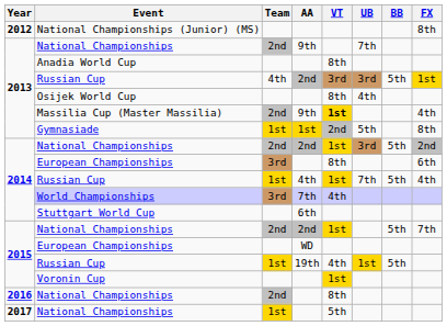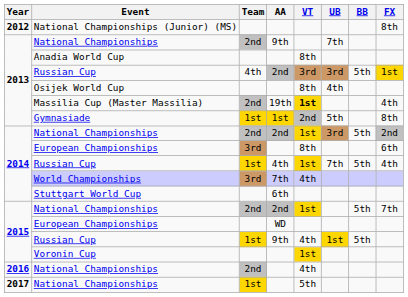 <table class="wikitable" style="text-align:center; font-size: 95%;">
 <tr>
 <th>Year</th>
 <th>Event</th>
 <th style="width:30px;">Team</th>
 <th style="width:30px;">AA</th>
 <th style="width:30px;"><a href='#'>VT</a></th>
 <th style="width:30px;"><a href='#'>UB</a></th>
 <th style="width:30px;"><a href='#'>BB</a></th>
 <th style="width:30px;"><a href='#'>FX</a></th>
 </tr>
 <tr>
 <td rowspan="1"><strong>2012</strong></td>
 <td align=left>National Championships (Junior) (MS)</td>
 <td></td>
 <td></td>
 <td></td>
 <td></td>
 <td></td>
 <td>8th</td>
 </tr>
 <tr>
 <td rowspan="6"><strong>2013</strong></td>
 <td align=left><a href='#'>National Championships</a></td>
 <td style="background:silver;">2nd</td>
 <td>9th</td>
 <td></td>
 <td>7th</td>
 <td></td>
 <td></td>
 </tr>
 <tr>
 <td align=left>Anadia World Cup</td>
 <td></td>
 <td></td>
 <td>8th</td>
 <td></td>
 <td></td>
 <td></td>
 </tr>
 <tr>
 <td align=left><a href='#'>Russian Cup</a></td>
 <td>4th</td>
 <td style="background:silver;">2nd</td>
 <td style="background:#c96;">3rd</td>
 <td style="background:#c96;">3rd</td>
 <td>5th</td>
 <td style="background: gold">1st</td>
 </tr>
 <tr>
 <td align=left>Osijek World Cup</td>
 <td></td>
 <td></td>
 <td>8th</td>
 <td>4th</td>
 <td></td>
 <td></td>
 </tr>
 <tr>
 <td align=left>Massilia Cup (Master Massilia)</td>
 <td style="background:silver;">2nd</td>
-<td>9th</td>
+<td>19th</td>
 <td style="background: gold"><strong>1st</strong></td>
 <td></td>
 <td></td>
 <td>4th</td>
 </tr>
 <tr>
 <td align=left><a href='#'>Gymnasiade</a></td>
 <td style="background: gold">1st</td>
 <td style="background: gold">1st</td>
 <td style="background:silver;">2nd</td>
 <td>5th</td>
 <td></td>
 <td>8th</td>
 </tr>
 <tr>
 <td rowspan="5"><strong><a href='#'>2014</a></strong></td>
 <td align=left><a href='#'>National Championships</a></td>
 <td style="background:silver;">2nd</td>
 <td style="background:silver;">2nd</td>
 <td style="background: gold">1st</td>
 <td style="background:#c96;">3rd</td>
 <td>5th</td>
 <td style="background:silver;">2nd</td>
 </tr>
 <tr>
 <td align=left><a href='#'>European Championships</a></td>
 <td style="background:#c96;">3rd</td>
 <td></td>
 <td>8th</td>
 <td></td>
 <td></td>
 <td>6th</td>
 </tr>
 <tr>
 <td align=left><a href='#'>Russian Cup</a></td>
 <td style="background: gold">1st</td>
 <td>4th</td>
 <td style="background: gold">1st</td>
 <td>7th</td>
 <td>5th</td>
 <td>4th</td>
 </tr>
 <tr bgcolor=#CCCCFF>
 <td align=left><a href='#'>World Championships</a></td>
 <td style="background:#c96;">3rd</td>
 <td>7th</td>
 <td>4th</td>
 <td></td>
 <td></td>
 <td></td>
 </tr>
 <tr>
 <td align=left><a href='#'>Stuttgart World Cup</a></td>
 <td></td>
 <td>6th</td>
 <td></td>
 <td></td>
 <td></td>
 <td></td>
 </tr>
 <tr>
 <td rowspan="4"><strong><a href='#'>2015</a></strong></td>
 <td align=left><a href='#'>National Championships</a></td>
 <td style="background:silver;">2nd</td>
 <td style="background:silver;">2nd</td>
 <td style="background: gold">1st</td>
 <td></td>
 <td>5th</td>
 <td>7th</td>
 </tr>
 <tr>
 <td align=left><a href='#'>European Championships</a></td>
 <td></td>
 <td>WD</td>
 <td></td>
 <td></td>
 <td></td>
 <td></td>
 </tr>
 <tr>
 <td align=left><a href='#'>Russian Cup</a></td>
 <td style="background: gold">1st</td>
-<td>19th</td>
+<td>9th</td>
 <td>4th</td>
 <td style="background: gold">1st</td>
 <td>5th</td>
 <td></td>
 </tr>
 <tr>
 <td align=left><a href='#'>Voronin Cup</a></td>
 <td></td>
 <td></td>
 <td style="background:gold;">1st</td>
 <td></td>
 <td></td>
 <td></td>
 </tr>
 <tr>
 <td rowspan="1"><strong><a href='#'>2016</a></strong></td>
 <td align=left><a href='#'>National Championships</a></td>
 <td style="background:silver;">2nd</td>
 <td></td>
-<td>8th</td>
+<td>4th</td>
 <td></td>
 <td></td>
 <td></td>
 </tr>
 <tr>
 <td rowspan="1"><strong>2017</strong></td>
 <td align=left><a href='#'>National Championships</a></td>
 <td style="background: gold">1st</td>
 <td></td>
 <td>5th</td>
 <td></td>
 <td></td>
 <td></td>
 </tr>
 </table>
